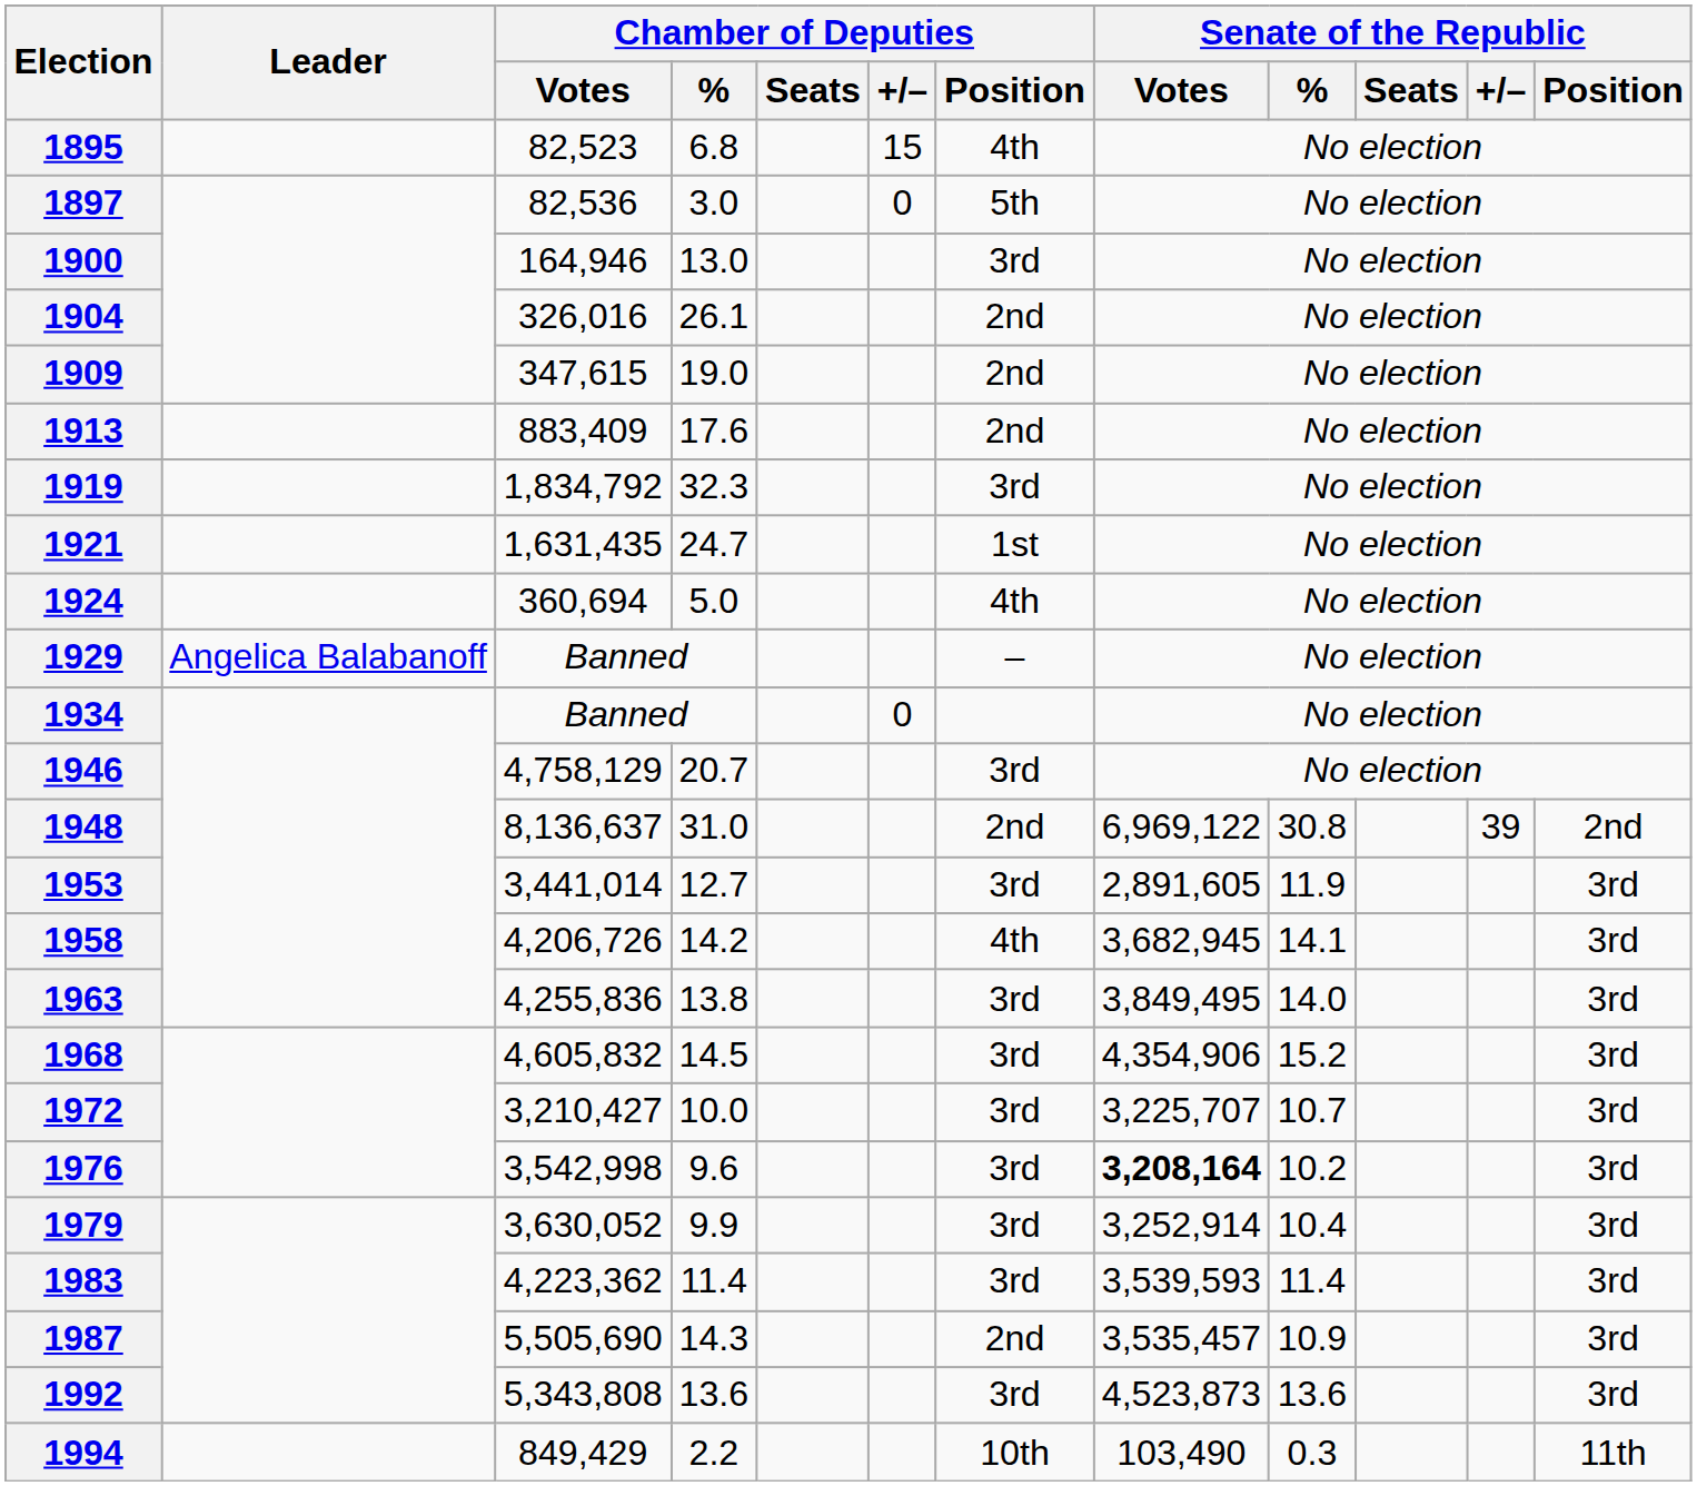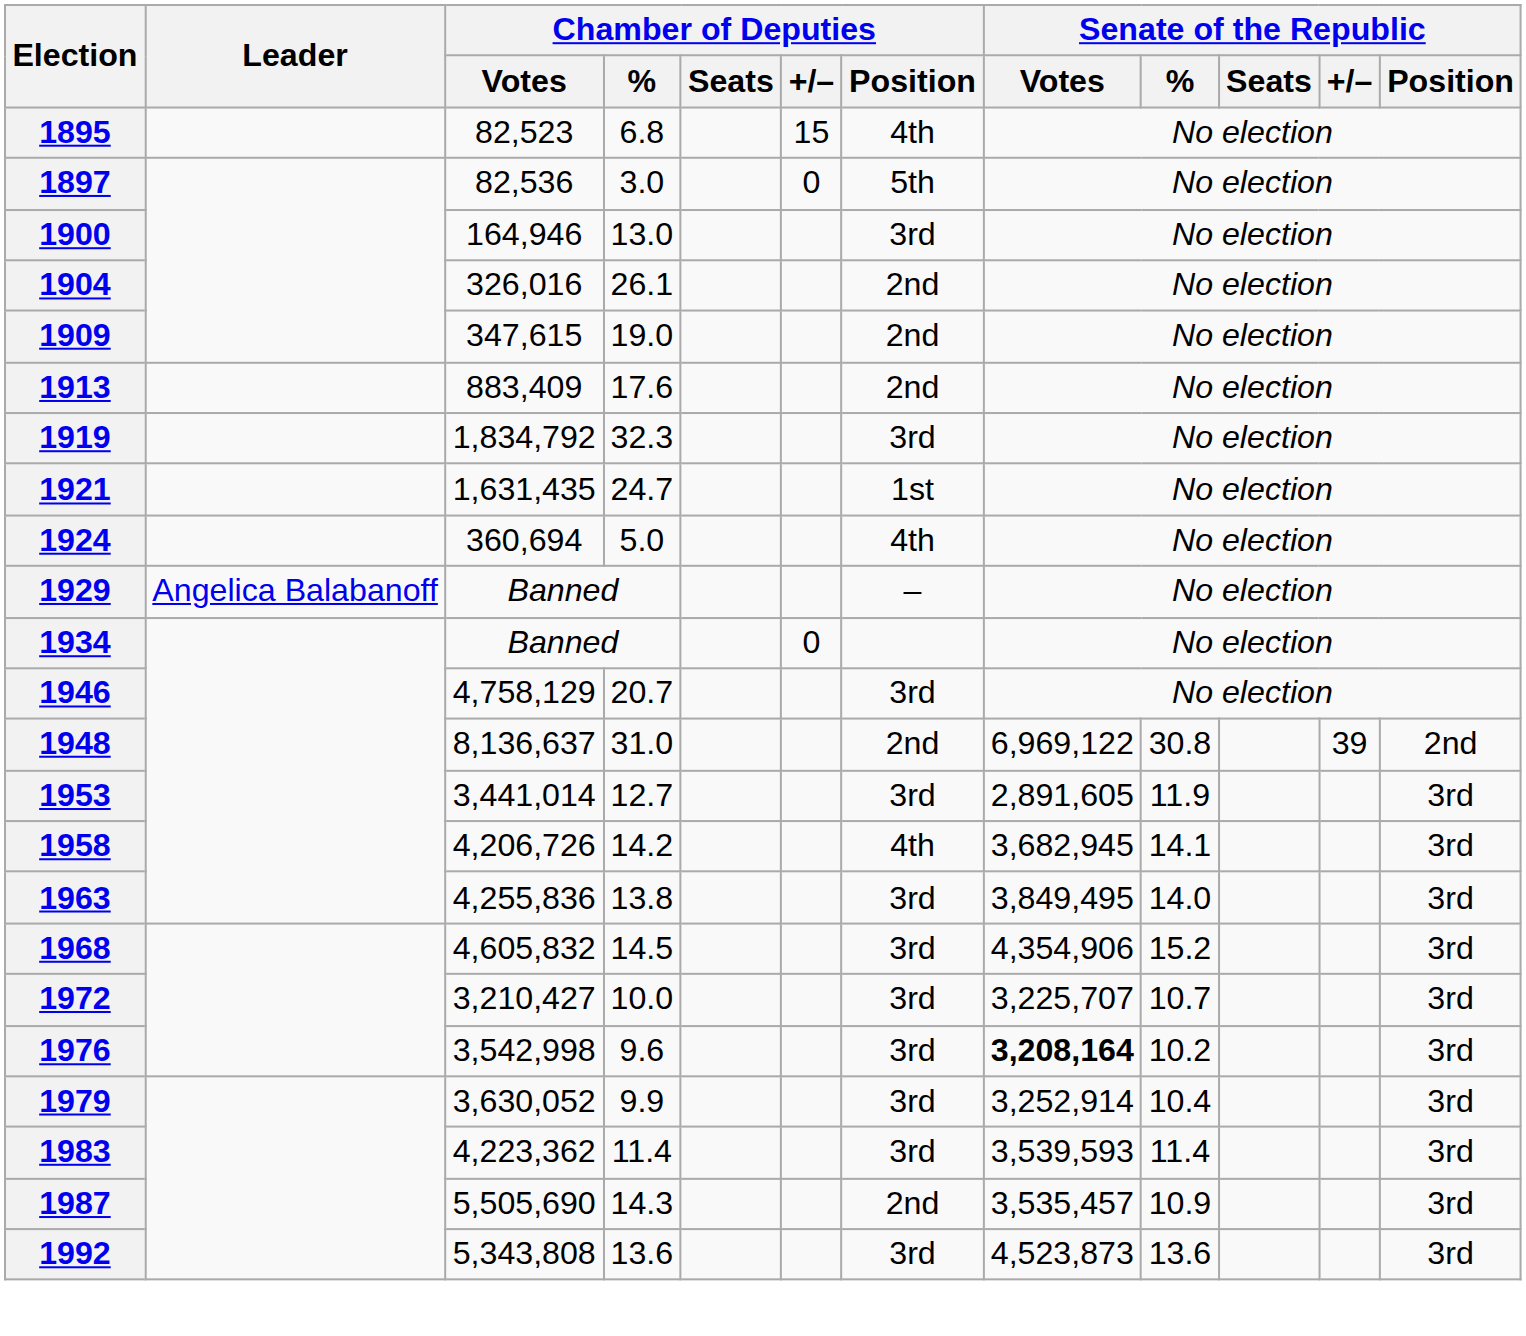 <table class="wikitable" style="text-align:center">
 <tr>
 <th rowspan="2">Election</th>
 <th rowspan="2">Leader</th>
 <th colspan="5"><a href='#'>Chamber of Deputies</a></th>
 <th colspan="5"><a href='#'>Senate of the Republic</a></th>
 </tr>
 <tr>
 <th>Votes</th>
 <th>%</th>
 <th>Seats</th>
 <th>+/–</th>
 <th>Position</th>
 <th>Votes</th>
 <th>%</th>
 <th>Seats</th>
 <th>+/–</th>
 <th>Position</th>
 </tr>
 <tr>
 <th><a href='#'>1895</a></th>
 <td></td>
 <td>82,523</td>
 <td>6.8</td>
 <td></td>
 <td> 15</td>
 <td> 4th</td>
 <td colspan=5><em>No election</em></td>
 </tr>
 <tr>
 <th><a href='#'>1897</a></th>
 <td rowspan=4></td>
 <td>82,536</td>
 <td>3.0</td>
 <td></td>
 <td> 0</td>
 <td> 5th</td>
 <td colspan=5><em>No election</em></td>
 </tr>
 <tr>
 <th><a href='#'>1900</a></th>
 <td>164,946</td>
 <td>13.0</td>
 <td></td>
 <td></td>
 <td> 3rd</td>
 <td colspan=5><em>No election</em></td>
 </tr>
 <tr>
 <th><a href='#'>1904</a></th>
 <td>326,016</td>
 <td>26.1</td>
 <td></td>
 <td></td>
 <td> 2nd</td>
 <td colspan=5><em>No election</em></td>
 </tr>
 <tr>
 <th><a href='#'>1909</a></th>
 <td>347,615</td>
 <td>19.0</td>
 <td></td>
 <td></td>
 <td> 2nd</td>
 <td colspan=5><em>No election</em></td>
 </tr>
 <tr>
 <th><a href='#'>1913</a></th>
 <td></td>
 <td>883,409</td>
 <td>17.6</td>
 <td></td>
 <td></td>
 <td> 2nd</td>
 <td colspan=5><em>No election</em></td>
 </tr>
 <tr>
 <th><a href='#'>1919</a></th>
 <td></td>
 <td>1,834,792</td>
 <td>32.3</td>
 <td></td>
 <td></td>
 <td> 3rd</td>
 <td colspan=5><em>No election</em></td>
 </tr>
 <tr>
 <th><a href='#'>1921</a></th>
 <td></td>
 <td>1,631,435</td>
 <td>24.7</td>
 <td></td>
 <td></td>
 <td> 1st</td>
 <td colspan=5><em>No election</em></td>
 </tr>
 <tr>
 <th><a href='#'>1924</a></th>
 <td></td>
 <td>360,694</td>
 <td>5.0</td>
 <td></td>
 <td></td>
 <td> 4th</td>
 <td colspan=5><em>No election</em></td>
 </tr>
 <tr>
 <th><a href='#'>1929</a></th>
 <td><a href='#'>Angelica Balabanoff</a></td>
 <td colspan=2><em>Banned</em></td>
 <td></td>
 <td></td>
 <td>–</td>
 <td colspan=5><em>No election</em></td>
 </tr>
 <tr>
 <th><a href='#'>1934</a></th>
 <td rowspan=6></td>
 <td colspan=2><em>Banned</em></td>
 <td></td>
 <td> 0</td>
 <td></td>
 <td colspan=5><em>No election</em></td>
 </tr>
 <tr>
 <th><a href='#'>1946</a></th>
 <td>4,758,129</td>
 <td>20.7</td>
 <td></td>
 <td></td>
 <td> 3rd</td>
 <td colspan=5><em>No election</em></td>
 </tr>
 <tr>
 <th><a href='#'>1948</a></th>
 <td>8,136,637</td>
 <td>31.0</td>
 <td></td>
 <td></td>
 <td> 2nd</td>
 <td>6,969,122</td>
 <td>30.8</td>
 <td></td>
 <td> 39</td>
 <td> 2nd</td>
 </tr>
 <tr>
 <th><a href='#'>1953</a></th>
 <td>3,441,014</td>
 <td>12.7</td>
 <td></td>
 <td></td>
 <td> 3rd</td>
 <td>2,891,605</td>
 <td>11.9</td>
 <td></td>
 <td></td>
 <td> 3rd</td>
 </tr>
 <tr>
 <th><a href='#'>1958</a></th>
 <td>4,206,726</td>
 <td>14.2</td>
 <td></td>
 <td></td>
 <td> 4th</td>
 <td>3,682,945</td>
 <td>14.1</td>
 <td></td>
 <td></td>
 <td> 3rd</td>
 </tr>
 <tr>
 <th><a href='#'>1963</a></th>
 <td>4,255,836</td>
 <td>13.8</td>
 <td></td>
 <td></td>
 <td> 3rd</td>
 <td>3,849,495</td>
 <td>14.0</td>
 <td></td>
 <td></td>
 <td> 3rd</td>
 </tr>
 <tr>
 <th><a href='#'>1968</a></th>
 <td rowspan=3></td>
 <td>4,605,832</td>
 <td>14.5</td>
 <td></td>
 <td></td>
 <td> 3rd</td>
 <td>4,354,906</td>
 <td>15.2</td>
 <td></td>
 <td></td>
 <td> 3rd</td>
 </tr>
 <tr>
 <th><a href='#'>1972</a></th>
 <td>3,210,427</td>
 <td>10.0</td>
 <td></td>
 <td></td>
 <td> 3rd</td>
 <td>3,225,707</td>
 <td>10.7</td>
 <td></td>
 <td></td>
 <td> 3rd</td>
 </tr>
 <tr>
 <th><a href='#'>1976</a></th>
 <td>3,542,998</td>
 <td>9.6</td>
 <td></td>
 <td></td>
 <td> 3rd</td>
 <td><strong>3,208,164</strong></td>
 <td>10.2</td>
 <td></td>
 <td></td>
 <td> 3rd</td>
 </tr>
 <tr>
 <th><a href='#'>1979</a></th>
 <td rowspan=4></td>
 <td>3,630,052</td>
 <td>9.9</td>
 <td></td>
 <td></td>
 <td> 3rd</td>
 <td>3,252,914</td>
 <td>10.4</td>
 <td></td>
 <td></td>
 <td> 3rd</td>
 </tr>
 <tr>
 <th><a href='#'>1983</a></th>
 <td>4,223,362</td>
 <td>11.4</td>
 <td></td>
 <td></td>
 <td> 3rd</td>
 <td>3,539,593</td>
 <td>11.4</td>
 <td></td>
 <td></td>
 <td> 3rd</td>
 </tr>
 <tr>
 <th><a href='#'>1987</a></th>
 <td>5,505,690</td>
 <td>14.3</td>
 <td></td>
 <td></td>
 <td> 2nd</td>
 <td>3,535,457</td>
 <td>10.9</td>
 <td></td>
 <td></td>
 <td> 3rd</td>
 </tr>
 <tr>
 <th><a href='#'>1992</a></th>
 <td>5,343,808</td>
 <td>13.6</td>
 <td></td>
 <td></td>
 <td> 3rd</td>
 <td>4,523,873</td>
 <td>13.6</td>
 <td></td>
 <td></td>
 <td> 3rd</td>
 </tr>
-<tr>
-<th><a href='#'>1994</a></th>
-<td></td>
-<td>849,429</td>
-<td>2.2</td>
-<td></td>
-<td></td>
-<td> 10th</td>
-<td>103,490</td>
-<td>0.3</td>
-<td></td>
-<td></td>
-<td> 11th</td>
-</tr>
 </table>
